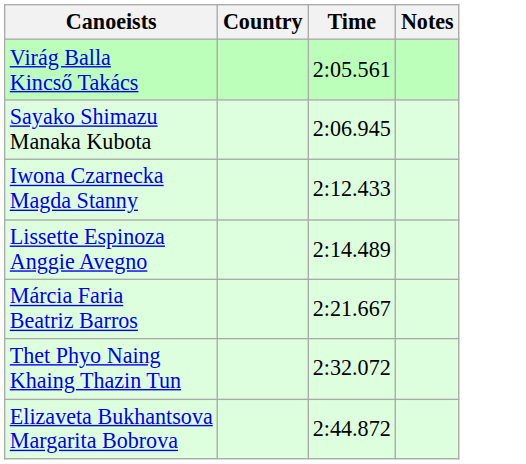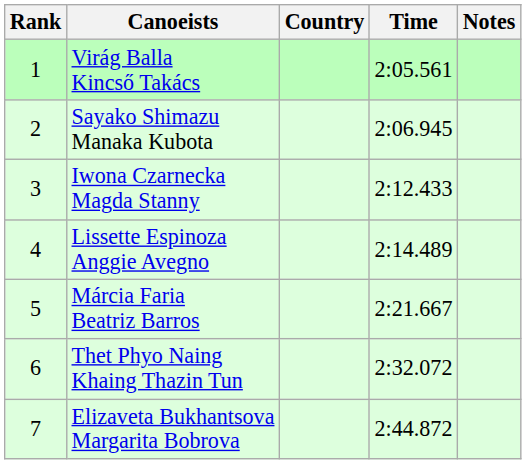 <table class="wikitable" style="text-align:center">
 <tr>
+<th>Rank</th>
 <th>Canoeists</th>
 <th>Country</th>
 <th>Time</th>
 <th>Notes</th>
 </tr>
 <tr bgcolor=bbffbb>
+<td>1</td>
 <td align="left"><a href='#'>Virág Balla</a><br><a href='#'>Kincső Takács</a></td>
 <td align="left"></td>
 <td>2:05.561</td>
 <td></td>
 </tr>
 <tr bgcolor=ddffdd>
+<td>2</td>
 <td align="left"><a href='#'>Sayako Shimazu</a><br>Manaka Kubota</td>
 <td align="left"></td>
 <td>2:06.945</td>
 <td></td>
 </tr>
 <tr bgcolor=ddffdd>
+<td>3</td>
 <td align="left"><a href='#'>Iwona Czarnecka</a><br><a href='#'>Magda Stanny</a></td>
 <td align="left"></td>
 <td>2:12.433</td>
 <td></td>
 </tr>
 <tr bgcolor=ddffdd>
+<td>4</td>
 <td align="left"><a href='#'>Lissette Espinoza</a><br><a href='#'>Anggie Avegno</a></td>
 <td align="left"></td>
 <td>2:14.489</td>
 <td></td>
 </tr>
 <tr bgcolor=ddffdd>
+<td>5</td>
 <td align="left"><a href='#'>Márcia Faria</a><br><a href='#'>Beatriz Barros</a></td>
 <td align="left"></td>
 <td>2:21.667</td>
 <td></td>
 </tr>
 <tr bgcolor=ddffdd>
+<td>6</td>
 <td align="left"><a href='#'>Thet Phyo Naing</a><br><a href='#'>Khaing Thazin Tun</a></td>
 <td align="left"></td>
 <td>2:32.072</td>
 <td></td>
 </tr>
 <tr bgcolor=ddffdd>
+<td>7</td>
 <td align="left"><a href='#'>Elizaveta Bukhantsova</a><br><a href='#'>Margarita Bobrova</a></td>
 <td align="left"></td>
 <td>2:44.872</td>
 <td></td>
 </tr>
 </table>
